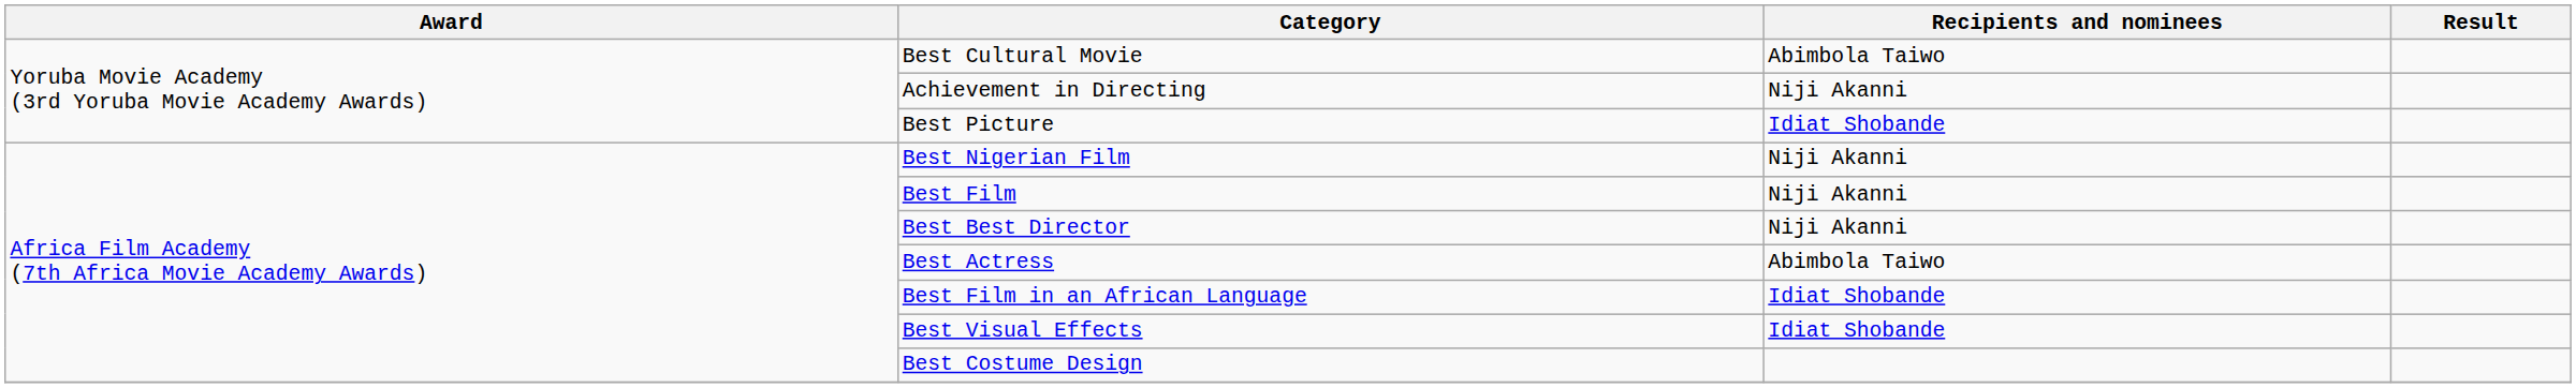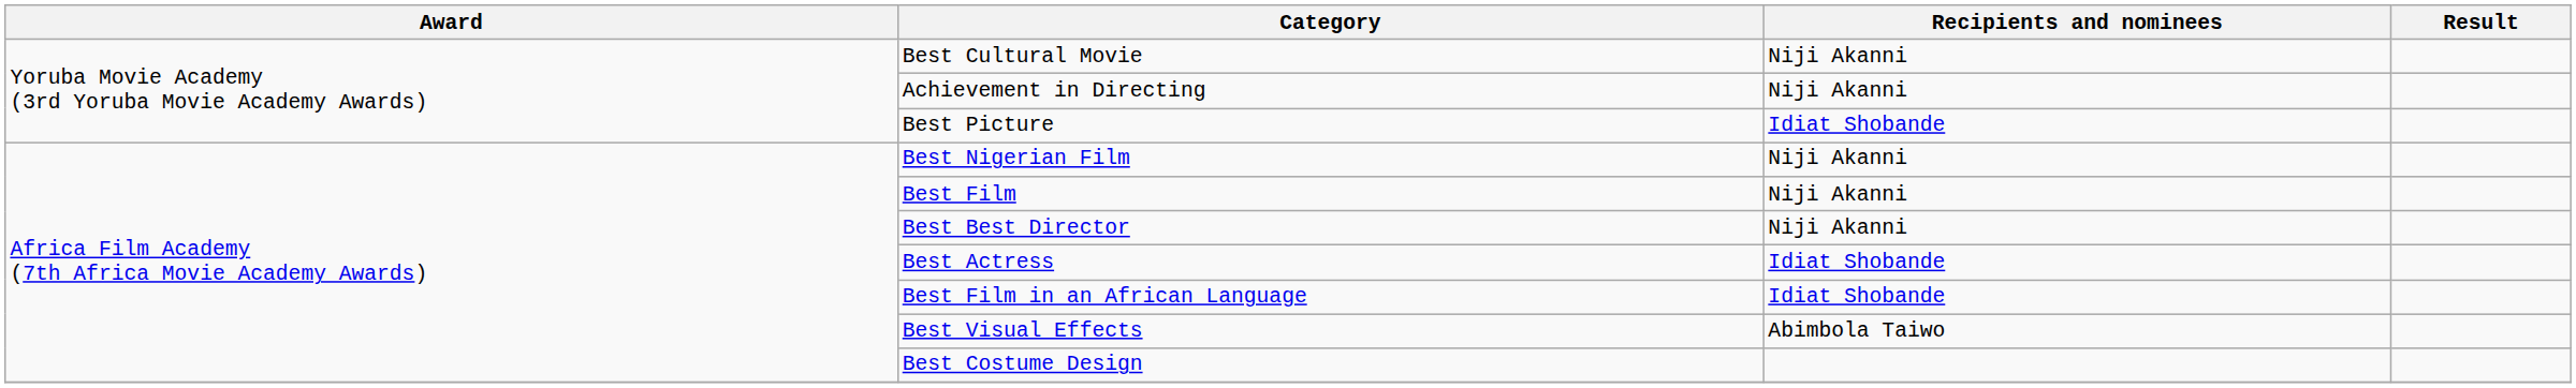 <table class="wikitable sortable" style="width:100%">
 <tr>
 <th>Award</th>
 <th>Category</th>
 <th>Recipients and nominees</th>
 <th>Result</th>
 </tr>
 <tr>
 <td rowspan=3>Yoruba Movie Academy <br> (3rd Yoruba Movie Academy Awards)</td>
 <td>Best Cultural Movie</td>
-<td>Abimbola Taiwo</td>
+<td>Niji Akanni</td>
 <td></td>
 </tr>
 <tr>
 <td>Achievement in Directing</td>
 <td>Niji Akanni</td>
 <td></td>
 </tr>
 <tr>
 <td>Best Picture</td>
 <td><a href='#'>Idiat Shobande</a></td>
 <td></td>
 </tr>
 <tr>
 <td rowspan=7><a href='#'>Africa Film Academy</a> <br> (<a href='#'>7th Africa Movie Academy Awards</a>)</td>
 <td><a href='#'>Best Nigerian Film</a></td>
 <td>Niji Akanni</td>
 <td></td>
 </tr>
 <tr>
 <td><a href='#'>Best Film</a></td>
 <td>Niji Akanni</td>
 <td></td>
 </tr>
 <tr>
 <td><a href='#'>Best Best Director</a></td>
 <td>Niji Akanni</td>
 <td></td>
 </tr>
 <tr>
 <td><a href='#'>Best Actress</a></td>
-<td>Abimbola Taiwo</td>
+<td><a href='#'>Idiat Shobande</a></td>
 <td></td>
 </tr>
 <tr>
 <td><a href='#'>Best Film in an African Language</a></td>
 <td><a href='#'>Idiat Shobande</a></td>
 <td></td>
 </tr>
 <tr>
 <td><a href='#'>Best Visual Effects</a></td>
-<td><a href='#'>Idiat Shobande</a></td>
+<td>Abimbola Taiwo</td>
 <td></td>
 </tr>
 <tr>
 <td><a href='#'>Best Costume Design</a></td>
 <td></td>
 <td></td>
 </tr>
 <tr>
 </tr>
 </table>
